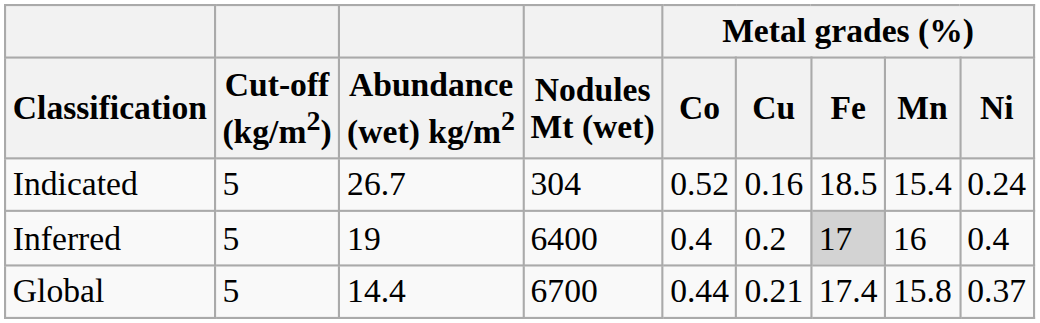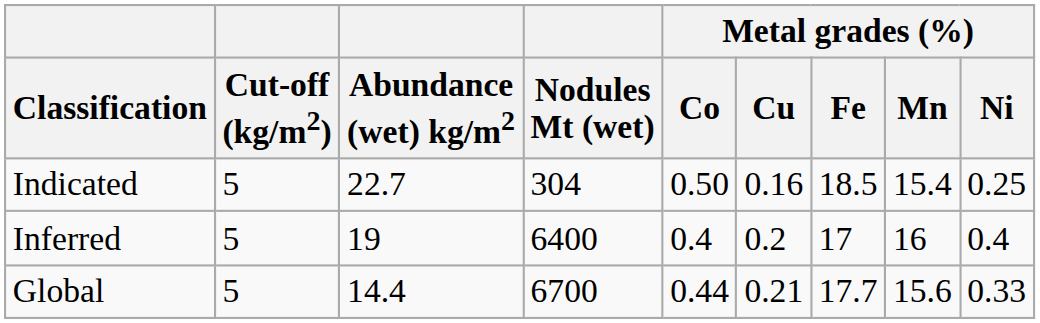 <table class="wikitable">
 <tr>
 <th></th>
 <th></th>
 <th></th>
 <th></th>
 <th colspan="5">Metal grades (%)</th>
 </tr>
 <tr>
 <th>Classification</th>
 <th>Cut-off<br>(kg/m<sup>2</sup>)</th>
 <th>Abundance<br>(wet) kg/m<sup>2</sup></th>
 <th>Nodules<br>Mt (wet)</th>
 <th>Co</th>
 <th>Cu</th>
 <th>Fe</th>
 <th>Mn</th>
 <th>Ni</th>
 </tr>
 <tr>
 <td>Indicated</td>
 <td>5</td>
-<td>26.7</td>
+<td>22.7</td>
 <td>304</td>
-<td>0.52</td>
+<td>0.50</td>
 <td>0.16</td>
 <td>18.5</td>
 <td>15.4</td>
-<td>0.24</td>
+<td>0.25</td>
 </tr>
 <tr>
 <td>Inferred</td>
 <td>5</td>
 <td>19</td>
 <td>6400</td>
 <td>0.4</td>
 <td>0.2</td>
-<td style="background: lightgrey;">17</td>
+<td>17</td>
 <td>16</td>
 <td>0.4</td>
 </tr>
 <tr>
 <td>Global</td>
 <td>5</td>
 <td>14.4</td>
 <td>6700</td>
 <td>0.44</td>
 <td>0.21</td>
-<td>17.4</td>
-<td>15.8</td>
-<td>0.37</td>
+<td>17.7</td>
+<td>15.6</td>
+<td>0.33</td>
 </tr>
 </table>
